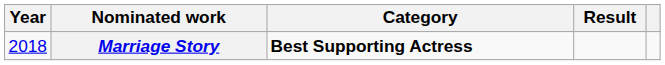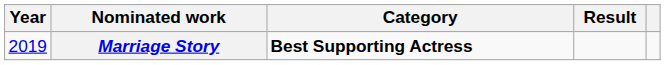 <table class="wikitable sortable">
 <tr>
 <th scope="col" style="width:1em;">Year</th>
 <th scope="col" style="width:25em;">Nominated work</th>
 <th scope="col" style="width:40em;">Category</th>
 <th scope="col" style="width:5em;">Result</th>
 <th scope="col" style="width:1em;"class="unsortable"></th>
 </tr>
 <tr>
-<td><a href='#'>2018</a></td>
+<td><a href='#'>2019</a></td>
 <th><em><a href='#'>Marriage Story</a></em></th>
 <td><strong>Best Supporting Actress</strong></td>
 <td></td>
 <td></td>
 </tr>
 </table>
